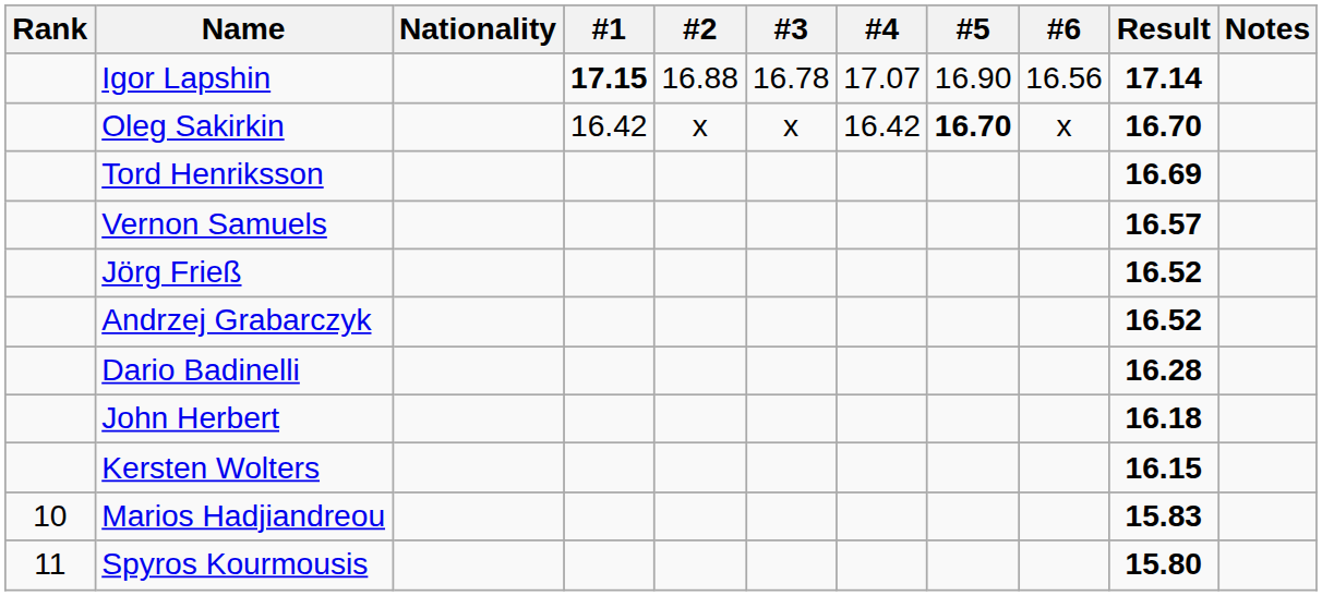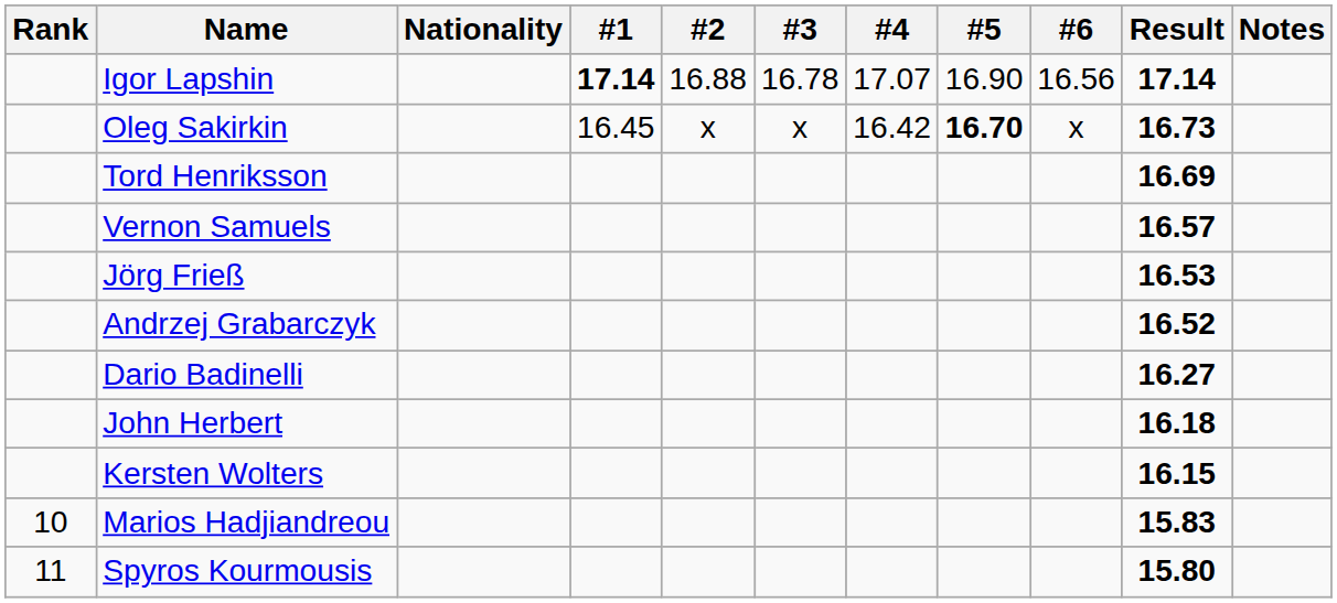 <table class="wikitable sortable" style="text-align:center">
 <tr>
 <th>Rank</th>
 <th>Name</th>
 <th>Nationality</th>
 <th>#1</th>
 <th>#2</th>
 <th>#3</th>
 <th>#4</th>
 <th>#5</th>
 <th>#6</th>
 <th>Result</th>
 <th>Notes</th>
 </tr>
 <tr>
 <td></td>
 <td align="left"><a href='#'>Igor Lapshin</a></td>
 <td align=left></td>
-<td><strong>17.15</strong></td>
+<td><strong>17.14</strong></td>
 <td>16.88</td>
 <td>16.78</td>
 <td>17.07</td>
 <td>16.90</td>
 <td>16.56</td>
 <td><strong>17.14</strong></td>
 <td></td>
 </tr>
 <tr>
 <td></td>
 <td align="left"><a href='#'>Oleg Sakirkin</a></td>
 <td align=left></td>
-<td>16.42</td>
+<td>16.45</td>
 <td>x</td>
 <td>x</td>
 <td>16.42</td>
 <td><strong>16.70</strong></td>
 <td>x</td>
-<td><strong>16.70</strong></td>
+<td><strong>16.73</strong></td>
 <td></td>
 </tr>
 <tr>
 <td></td>
 <td align="left"><a href='#'>Tord Henriksson</a></td>
 <td align=left></td>
 <td></td>
 <td></td>
 <td></td>
 <td></td>
 <td></td>
 <td></td>
 <td><strong>16.69</strong></td>
 <td></td>
 </tr>
 <tr>
 <td></td>
 <td align="left"><a href='#'>Vernon Samuels</a></td>
 <td align=left></td>
 <td></td>
 <td></td>
 <td></td>
 <td></td>
 <td></td>
 <td></td>
 <td><strong>16.57</strong></td>
 <td></td>
 </tr>
 <tr>
 <td></td>
 <td align="left"><a href='#'>Jörg Frieß</a></td>
 <td align=left></td>
 <td></td>
 <td></td>
 <td></td>
 <td></td>
 <td></td>
 <td></td>
-<td><strong>16.52</strong></td>
+<td><strong>16.53</strong></td>
 <td></td>
 </tr>
 <tr>
 <td></td>
 <td align="left"><a href='#'>Andrzej Grabarczyk</a></td>
 <td align=left></td>
 <td></td>
 <td></td>
 <td></td>
 <td></td>
 <td></td>
 <td></td>
 <td><strong>16.52</strong></td>
 <td></td>
 </tr>
 <tr>
 <td></td>
 <td align="left"><a href='#'>Dario Badinelli</a></td>
 <td align=left></td>
 <td></td>
 <td></td>
 <td></td>
 <td></td>
 <td></td>
 <td></td>
-<td><strong>16.28</strong></td>
+<td><strong>16.27</strong></td>
 <td></td>
 </tr>
 <tr>
 <td></td>
 <td align="left"><a href='#'>John Herbert</a></td>
 <td align=left></td>
 <td></td>
 <td></td>
 <td></td>
 <td></td>
 <td></td>
 <td></td>
 <td><strong>16.18</strong></td>
 <td></td>
 </tr>
 <tr>
 <td></td>
 <td align="left"><a href='#'>Kersten Wolters</a></td>
 <td align=left></td>
 <td></td>
 <td></td>
 <td></td>
 <td></td>
 <td></td>
 <td></td>
 <td><strong>16.15</strong></td>
 <td></td>
 </tr>
 <tr>
 <td>10</td>
 <td align="left"><a href='#'>Marios Hadjiandreou</a></td>
 <td align=left></td>
 <td></td>
 <td></td>
 <td></td>
 <td></td>
 <td></td>
 <td></td>
 <td><strong>15.83</strong></td>
 <td></td>
 </tr>
 <tr>
 <td>11</td>
 <td align="left"><a href='#'>Spyros Kourmousis</a></td>
 <td align=left></td>
 <td></td>
 <td></td>
 <td></td>
 <td></td>
 <td></td>
 <td></td>
 <td><strong>15.80</strong></td>
 <td></td>
 </tr>
 </table>
